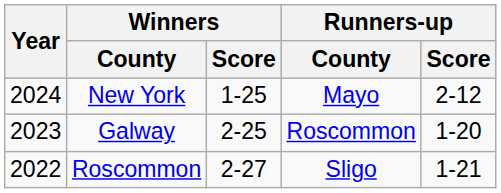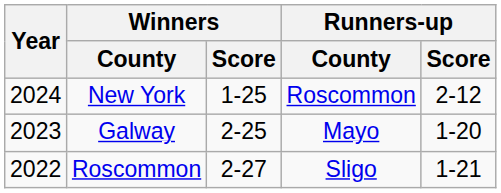 <table class="wikitable sortable" style="text-align:center;">
 <tr>
 <th rowspan="2">Year</th>
 <th colspan="2">Winners</th>
 <th colspan="2">Runners-up</th>
 </tr>
 <tr>
 <th>County</th>
 <th>Score</th>
 <th>County</th>
 <th>Score</th>
 </tr>
 <tr>
 <td>2024</td>
 <td><a href='#'>New York</a></td>
 <td>1-25</td>
-<td><a href='#'>Mayo</a></td>
+<td><a href='#'>Roscommon</a></td>
 <td>2-12</td>
 </tr>
 <tr>
 <td>2023</td>
 <td><a href='#'>Galway</a></td>
 <td>2-25</td>
-<td><a href='#'>Roscommon</a></td>
+<td><a href='#'>Mayo</a></td>
 <td>1-20</td>
 </tr>
 <tr>
 <td>2022</td>
 <td><a href='#'>Roscommon</a></td>
 <td>2-27</td>
 <td><a href='#'>Sligo</a></td>
 <td>1-21</td>
 </tr>
 </table>
